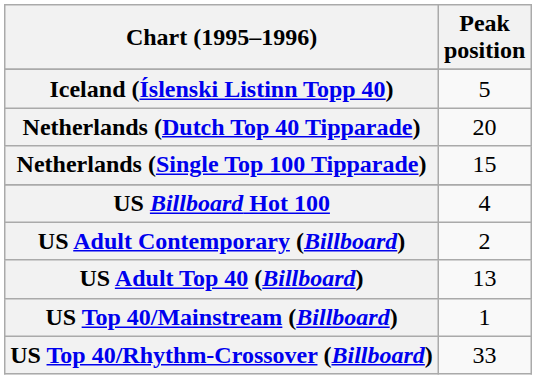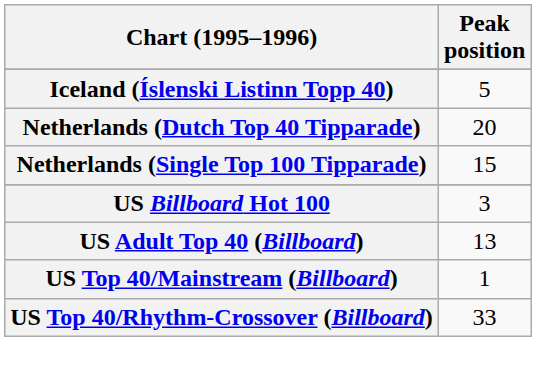 <table class="wikitable sortable plainrowheaders" style="text-align:center">
 <tr>
 <th scope="col">Chart (1995–1996)</th>
 <th scope="col">Peak<br>position</th>
 </tr>
 <tr>
 </tr>
 <tr>
 </tr>
 <tr>
 </tr>
 <tr>
 </tr>
 <tr>
 <th scope="row">Iceland (<a href='#'>Íslenski Listinn Topp 40</a>)</th>
 <td>5</td>
 </tr>
 <tr>
 <th scope="row">Netherlands (<a href='#'>Dutch Top 40 Tipparade</a>)</th>
 <td>20</td>
 </tr>
 <tr>
 <th scope="row">Netherlands (<a href='#'>Single Top 100 Tipparade</a>)</th>
 <td>15</td>
 </tr>
 <tr>
 </tr>
 <tr>
 </tr>
 <tr>
 </tr>
 <tr>
 <th scope="row">US <a href='#'><em>Billboard</em> Hot 100</a></th>
-<td>4</td>
-</tr>
-<tr>
-<th scope="row">US <a href='#'>Adult Contemporary</a> (<em><a href='#'>Billboard</a></em>)</th>
-<td>2</td>
+<td>3</td>
 </tr>
 <tr>
 <th scope="row">US <a href='#'>Adult Top 40</a> (<em><a href='#'>Billboard</a></em>)</th>
 <td>13</td>
 </tr>
 <tr>
 <th scope="row">US <a href='#'>Top 40/Mainstream</a> (<em><a href='#'>Billboard</a></em>)</th>
 <td>1</td>
 </tr>
 <tr>
 <th scope="row">US <a href='#'>Top 40/Rhythm-Crossover</a> (<em><a href='#'>Billboard</a></em>)</th>
 <td>33</td>
 </tr>
 </table>
